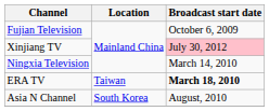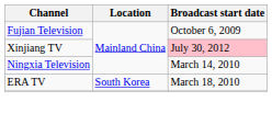 <table class="wikitable">
 <tr>
 <th>Channel</th>
 <th>Location</th>
 <th>Broadcast start date</th>
 </tr>
 <tr>
 <td><a href='#'>Fujian Television</a></td>
 <td rowspan="3"><a href='#'>Mainland China</a></td>
 <td>October 6, 2009</td>
 </tr>
 <tr>
 <td>Xinjiang TV</td>
 <td style="background: pink;">July 30, 2012</td>
 </tr>
 <tr>
 <td><a href='#'>Ningxia Television</a></td>
 <td>March 14, 2010</td>
 </tr>
 <tr>
 <td>ERA TV</td>
-<td><a href='#'>Taiwan</a></td>
-<td><strong>March 18, 2010</strong></td>
-</tr>
-<tr>
-<td>Asia N Channel</td>
 <td><a href='#'>South Korea</a></td>
-<td>August, 2010</td>
+<td>March 18, 2010</td>
 </tr>
 <tr>
 </tr>
 </table>
